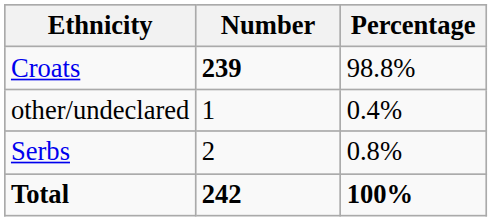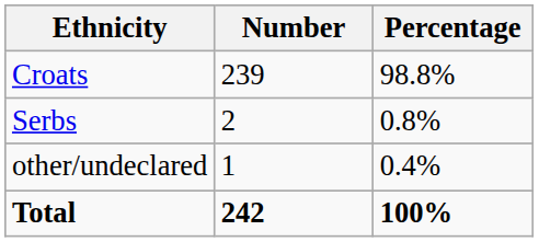 <table class="wikitable">
 <tr>
 <th width="100px">Ethnicity</th>
 <th width="80px">Number</th>
 <th width="80px">Percentage</th>
 </tr>
 <tr>
 <td><a href='#'>Croats</a></td>
-<td><strong>239</strong></td>
+<td>239</td>
 <td>98.8%</td>
+</tr>
+<tr>
+<td><a href='#'>Serbs</a></td>
+<td>2</td>
+<td>0.8%</td>
 </tr>
 <tr>
 <td>other/undeclared</td>
 <td>1</td>
 <td>0.4%</td>
 </tr>
 <tr>
-<td><a href='#'>Serbs</a></td>
-<td>2</td>
-<td>0.8%</td>
-</tr>
-<tr>
 <td><strong>Total</strong></td>
 <td><strong>242</strong></td>
 <td><strong>100%</strong></td>
 </tr>
 </table>
